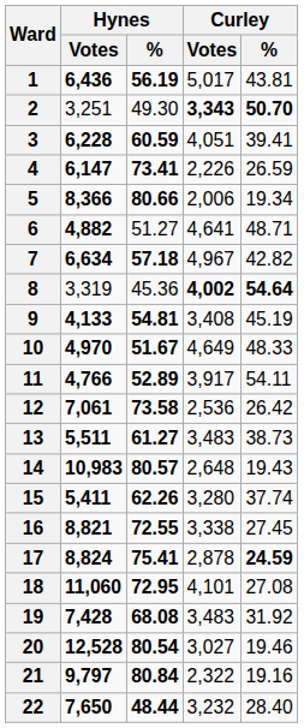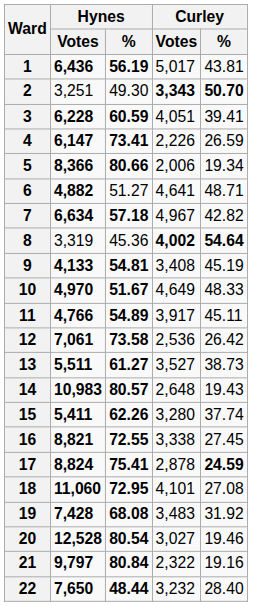 <table class="wikitable">
 <tr>
 <th rowspan="2">Ward</th>
 <th colspan="2">Hynes</th>
 <th colspan="2">Curley</th>
 </tr>
 <tr>
 <th>Votes</th>
 <th>%</th>
 <th>Votes</th>
 <th>%</th>
 </tr>
 <tr>
 <th>1</th>
 <td><strong>6,436</strong></td>
 <td><strong>56.19</strong></td>
 <td>5,017</td>
 <td>43.81</td>
 </tr>
 <tr>
 <th>2</th>
 <td>3,251</td>
 <td>49.30</td>
 <td><strong>3,343</strong></td>
 <td><strong>50.70</strong></td>
 </tr>
 <tr>
 <th>3</th>
 <td><strong>6,228</strong></td>
 <td><strong>60.59</strong></td>
 <td>4,051</td>
 <td>39.41</td>
 </tr>
 <tr>
 <th>4</th>
 <td><strong>6,147</strong></td>
 <td><strong>73.41</strong></td>
 <td>2,226</td>
 <td>26.59</td>
 </tr>
 <tr>
 <th>5</th>
 <td><strong>8,366</strong></td>
 <td><strong>80.66</strong></td>
 <td>2,006</td>
 <td>19.34</td>
 </tr>
 <tr>
 <th>6</th>
 <td><strong>4,882</strong></td>
 <td>51.27</td>
 <td>4,641</td>
 <td>48.71</td>
 </tr>
 <tr>
 <th>7</th>
 <td><strong>6,634</strong></td>
 <td><strong>57.18</strong></td>
 <td>4,967</td>
 <td>42.82</td>
 </tr>
 <tr>
 <th>8</th>
 <td>3,319</td>
 <td>45.36</td>
 <td><strong>4,002</strong></td>
 <td><strong>54.64</strong></td>
 </tr>
 <tr>
 <th>9</th>
 <td><strong>4,133</strong></td>
 <td><strong>54.81</strong></td>
 <td>3,408</td>
 <td>45.19</td>
 </tr>
 <tr>
 <th>10</th>
 <td><strong>4,970</strong></td>
 <td><strong>51.67</strong></td>
 <td>4,649</td>
 <td>48.33</td>
 </tr>
 <tr>
 <th>11</th>
 <td><strong>4,766</strong></td>
-<td><strong>52.89</strong></td>
+<td><strong>54.89</strong></td>
 <td>3,917</td>
-<td>54.11</td>
+<td>45.11</td>
 </tr>
 <tr>
 <th>12</th>
 <td><strong>7,061</strong></td>
 <td><strong>73.58</strong></td>
 <td>2,536</td>
 <td>26.42</td>
 </tr>
 <tr>
 <th>13</th>
 <td><strong>5,511</strong></td>
 <td><strong>61.27</strong></td>
-<td>3,483</td>
+<td>3,527</td>
 <td>38.73</td>
 </tr>
 <tr>
 <th>14</th>
 <td><strong>10,983</strong></td>
 <td><strong>80.57</strong></td>
 <td>2,648</td>
 <td>19.43</td>
 </tr>
 <tr>
 <th>15</th>
 <td><strong>5,411</strong></td>
 <td><strong>62.26</strong></td>
 <td>3,280</td>
 <td>37.74</td>
 </tr>
 <tr>
 <th>16</th>
 <td><strong>8,821</strong></td>
 <td><strong>72.55</strong></td>
 <td>3,338</td>
 <td>27.45</td>
 </tr>
 <tr>
 <th>17</th>
 <td><strong>8,824</strong></td>
 <td><strong>75.41</strong></td>
 <td>2,878</td>
 <td><strong>24.59</strong></td>
 </tr>
 <tr>
 <th>18</th>
 <td><strong>11,060</strong></td>
 <td><strong>72.95</strong></td>
 <td>4,101</td>
 <td>27.08</td>
 </tr>
 <tr>
 <th>19</th>
 <td><strong>7,428</strong></td>
 <td><strong>68.08</strong></td>
 <td>3,483</td>
 <td>31.92</td>
 </tr>
 <tr>
 <th>20</th>
 <td><strong>12,528</strong></td>
 <td><strong>80.54</strong></td>
 <td>3,027</td>
 <td>19.46</td>
 </tr>
 <tr>
 <th>21</th>
 <td><strong>9,797</strong></td>
 <td><strong>80.84</strong></td>
 <td>2,322</td>
 <td>19.16</td>
 </tr>
 <tr>
 <th>22</th>
 <td><strong>7,650</strong></td>
 <td><strong>48.44</strong></td>
 <td>3,232</td>
 <td>28.40</td>
 </tr>
 </table>
